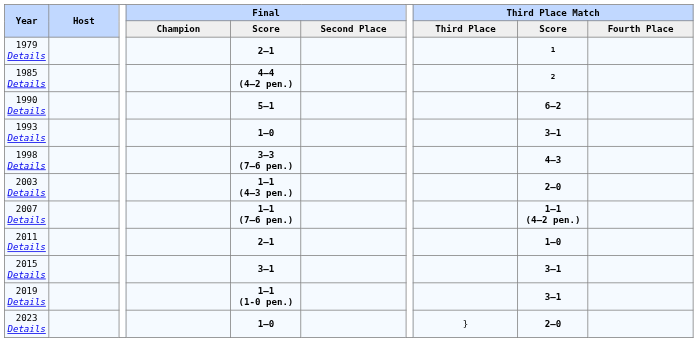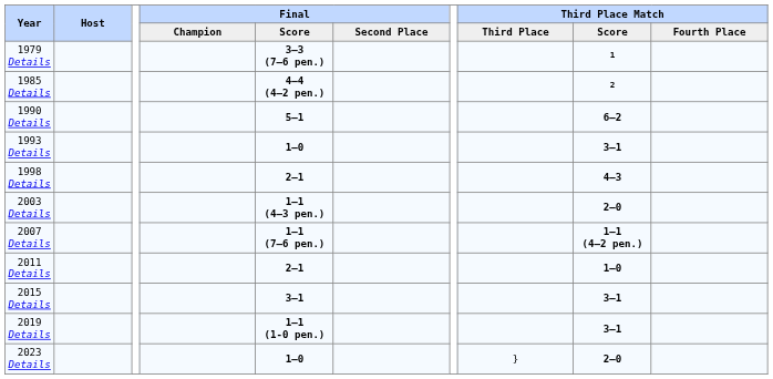 <table border=1 style="border-collapse:collapse; font-size:90%;" cellpadding=3 cellspacing=0 width=100%>
 <tr bgcolor=#C1D8FF>
 <th rowspan=2 width=5%>Year</th>
 <th rowspan=2 width=10%>Host</th>
 <th width=1% rowspan=35 bgcolor=ffffff></th>
 <th colspan=3>Final</th>
 <th width=1% rowspan=35 bgcolor=ffffff></th>
 <th colspan=3>Third Place Match</th>
 </tr>
 <tr bgcolor=#EFEFEF>
 <th width=15%>Champion</th>
 <th width=10%>Score</th>
 <th width=15%>Second Place</th>
 <th width=15%>Third Place</th>
 <th width=10%>Score</th>
 <th width=15%>Fourth Place</th>
 </tr>
 <tr align=center bgcolor=#F5FAFF>
 <td>1979<br><em><a href='#'>Details</a></em></td>
 <td></td>
 <td><strong></strong></td>
-<td><strong>2–1</strong></td>
+<td><strong>3–3<br> (7–6 pen.)</strong></td>
 <td></td>
 <td></td>
 <td><sup><strong>1</strong></sup></td>
 <td></td>
 </tr>
 <tr align=center bgcolor=#F5FAFF>
 <td>1985<br><em><a href='#'>Details</a></em></td>
 <td></td>
 <td><strong></strong></td>
 <td><strong>4–4<br>(4–2 pen.)</strong></td>
 <td></td>
 <td></td>
 <td><sup><strong>2</strong></sup></td>
 <td></td>
 </tr>
 <tr align=center bgcolor=#F5FAFF>
 <td>1990<br><em><a href='#'>Details</a></em></td>
 <td></td>
 <td><strong></strong></td>
 <td><strong>5–1</strong></td>
 <td></td>
 <td></td>
 <td><strong>6–2</strong></td>
 <td></td>
 </tr>
 <tr align=center bgcolor=#F5FAFF>
 <td>1993<br><em><a href='#'>Details</a></em></td>
 <td></td>
 <td><strong></strong></td>
 <td><strong>1–0</strong></td>
 <td></td>
 <td></td>
 <td><strong>3–1</strong></td>
 <td></td>
 </tr>
 <tr align=center bgcolor=#F5FAFF>
 <td>1998<br><em><a href='#'>Details</a></em></td>
 <td></td>
 <td><strong></strong></td>
-<td><strong>3–3<br> (7–6 pen.)</strong></td>
+<td><strong>2–1</strong></td>
 <td></td>
 <td></td>
 <td><strong>4–3</strong></td>
 <td></td>
 </tr>
 <tr align=center bgcolor=#F5FAFF>
 <td>2003<br><em><a href='#'>Details</a></em></td>
 <td></td>
 <td><strong></strong></td>
 <td><strong>1–1<br> (4–3 pen.)</strong></td>
 <td></td>
 <td></td>
 <td><strong>2–0</strong></td>
 <td></td>
 </tr>
 <tr align=center bgcolor=#F5FAFF>
 <td>2007<br><em><a href='#'>Details</a></em></td>
 <td></td>
 <td><strong></strong></td>
 <td><strong>1–1<br> (7–6 pen.)</strong></td>
 <td></td>
 <td></td>
 <td><strong>1–1<br> (4–2 pen.)</strong></td>
 <td></td>
 </tr>
 <tr align=center bgcolor=#F5FAFF>
 <td>2011<br><em><a href='#'>Details</a></em></td>
 <td></td>
 <td><strong></strong></td>
 <td><strong>2–1</strong></td>
 <td></td>
 <td></td>
 <td><strong>1–0</strong></td>
 <td></td>
 </tr>
 <tr align=center bgcolor=#F5FAFF>
 <td>2015<br><em><a href='#'>Details</a></em></td>
 <td></td>
 <td><strong></strong></td>
 <td><strong>3–1</strong></td>
 <td></td>
 <td></td>
 <td><strong>3–1</strong></td>
 <td></td>
 </tr>
 <tr align=center bgcolor=#F5FAFF>
 <td>2019<br><em><a href='#'>Details</a></em></td>
 <td></td>
 <td><strong></strong></td>
 <td><strong>1–1<br> (1-0 pen.)</strong></td>
 <td></td>
 <td></td>
 <td><strong>3–1</strong></td>
 <td></td>
 </tr>
 <tr align=center bgcolor=#F5FAFF>
 <td>2023<br><em><a href='#'>Details</a></em></td>
 <td></td>
 <td><strong></strong></td>
 <td><strong>1–0</strong></td>
 <td></td>
 <td>}</td>
 <td><strong>2–0</strong></td>
 <td></td>
 </tr>
 </table>
